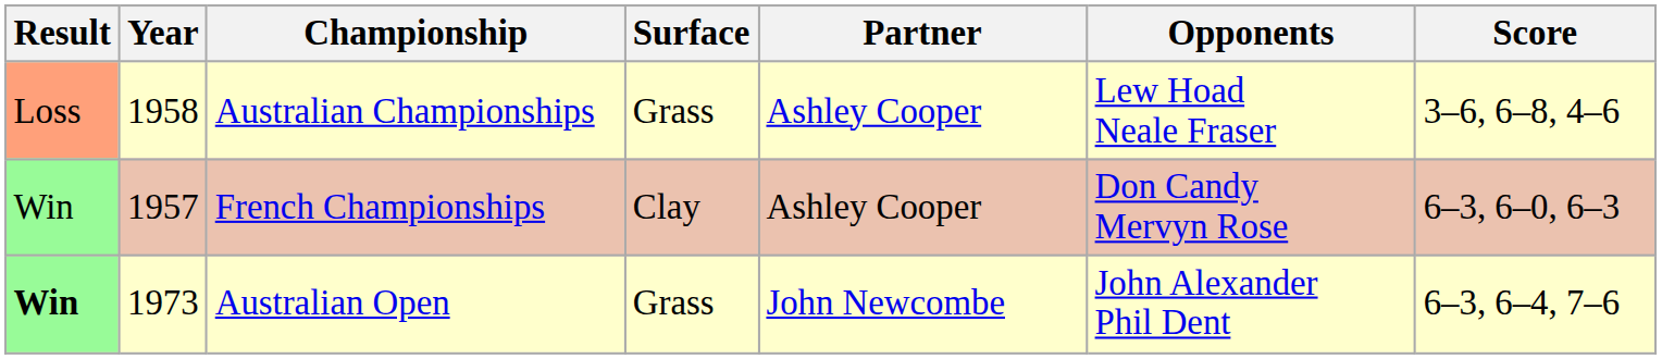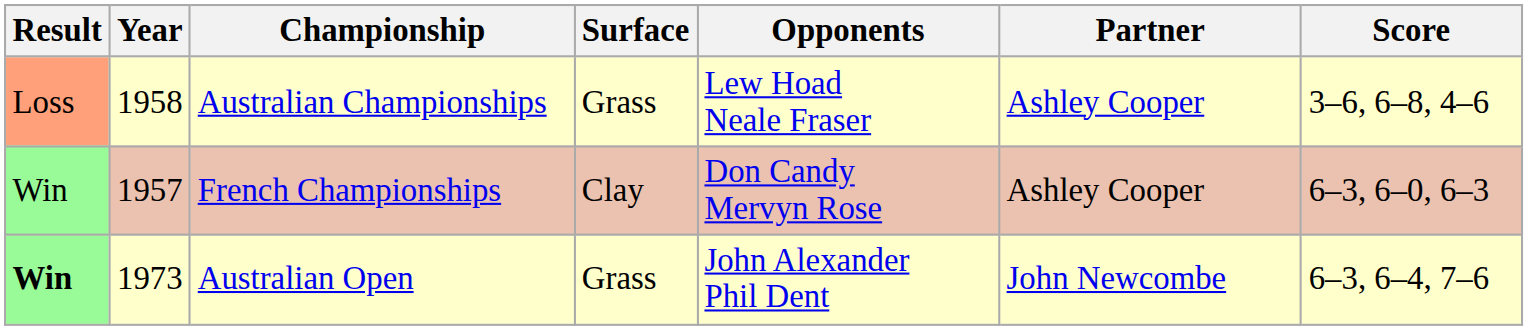 <table class="sortable wikitable">
 <tr>
 <th style="width:40px">Result</th>
 <th style="width:30px">Year</th>
 <th style="width:180px">Championship</th>
 <th style="width:50px">Surface</th>
+<th style="width:140px">Opponents</th>
 <th style="width:140px">Partner</th>
-<th style="width:140px">Opponents</th>
 <th style="width:100px" class="unsortable">Score</th>
 </tr>
 <tr style="background:#ffc;">
 <td style="background:#ffa07a;">Loss</td>
 <td>1958</td>
 <td><a href='#'>Australian Championships</a></td>
 <td>Grass</td>
+<td> <a href='#'>Lew Hoad</a> <br>  <a href='#'>Neale Fraser</a></td>
 <td> <a href='#'>Ashley Cooper</a></td>
-<td> <a href='#'>Lew Hoad</a> <br>  <a href='#'>Neale Fraser</a></td>
 <td>3–6, 6–8, 4–6</td>
 </tr>
 <tr style="background:#ebc2af;">
 <td style="background:#98fb98;">Win</td>
 <td>1957</td>
 <td><a href='#'>French Championships</a></td>
 <td>Clay</td>
+<td> <a href='#'>Don Candy</a> <br>  <a href='#'>Mervyn Rose</a></td>
 <td> Ashley Cooper</td>
-<td> <a href='#'>Don Candy</a> <br>  <a href='#'>Mervyn Rose</a></td>
 <td>6–3, 6–0, 6–3</td>
 </tr>
 <tr style="background:#ffc;">
 <td style="background:#98fb98;"><strong>Win</strong></td>
 <td>1973</td>
 <td><a href='#'>Australian Open</a></td>
 <td>Grass</td>
+<td> <a href='#'>John Alexander</a> <br>  <a href='#'>Phil Dent</a></td>
 <td> <a href='#'>John Newcombe</a></td>
-<td> <a href='#'>John Alexander</a> <br>  <a href='#'>Phil Dent</a></td>
 <td>6–3, 6–4, 7–6</td>
 </tr>
 </table>
